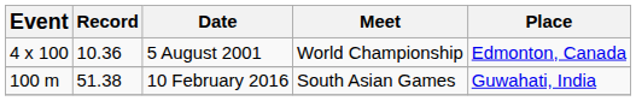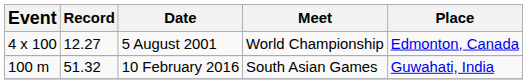 <table class="wikitable">
 <tr>
 <th><big>Event</big></th>
 <th>Record</th>
 <th>Date</th>
 <th>Meet</th>
 <th>Place</th>
 </tr>
 <tr>
 <td>4 x 100</td>
-<td>10.36</td>
+<td>12.27</td>
 <td>5 August 2001</td>
 <td>World Championship</td>
 <td><a href='#'>Edmonton, Canada</a></td>
 </tr>
 <tr>
 </tr>
 <tr>
 </tr>
 <tr>
 <td>100 m</td>
-<td>51.38</td>
+<td>51.32</td>
 <td>10 February 2016</td>
 <td>South Asian Games</td>
 <td><a href='#'>Guwahati, India</a></td>
 </tr>
 <tr>
 </tr>
 </table>
